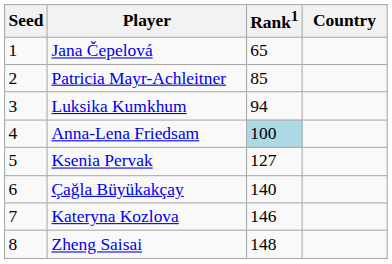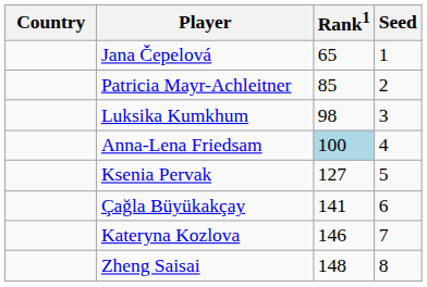 <table class="sortable wikitable">
 <tr>
-<th>Seed</th>
+<th width="70">Country</th>
 <th width="175">Player</th>
 <th>Rank<sup>1</sup></th>
-<th width="70">Country</th>
+<th>Seed</th>
 </tr>
 <tr>
-<td>1</td>
+<td></td>
 <td><a href='#'>Jana Čepelová</a></td>
 <td>65</td>
-<td></td>
+<td>1</td>
 </tr>
 <tr>
-<td>2</td>
+<td></td>
 <td><a href='#'>Patricia Mayr-Achleitner</a></td>
 <td>85</td>
-<td></td>
+<td>2</td>
 </tr>
 <tr>
+<td></td>
+<td><a href='#'>Luksika Kumkhum</a></td>
+<td>98</td>
 <td>3</td>
-<td><a href='#'>Luksika Kumkhum</a></td>
-<td>94</td>
-<td></td>
 </tr>
 <tr>
-<td>4</td>
+<td></td>
 <td><a href='#'>Anna-Lena Friedsam</a></td>
 <td style="background: lightblue;">100</td>
-<td></td>
+<td>4</td>
 </tr>
 <tr>
-<td>5</td>
+<td></td>
 <td><a href='#'>Ksenia Pervak</a></td>
 <td>127</td>
-<td></td>
+<td>5</td>
 </tr>
 <tr>
+<td></td>
+<td><a href='#'>Çağla Büyükakçay</a></td>
+<td>141</td>
 <td>6</td>
-<td><a href='#'>Çağla Büyükakçay</a></td>
-<td>140</td>
-<td></td>
 </tr>
 <tr>
-<td>7</td>
+<td></td>
 <td><a href='#'>Kateryna Kozlova</a></td>
 <td>146</td>
-<td></td>
+<td>7</td>
 </tr>
 <tr>
-<td>8</td>
+<td></td>
 <td><a href='#'>Zheng Saisai</a></td>
 <td>148</td>
-<td></td>
+<td>8</td>
 </tr>
 </table>
